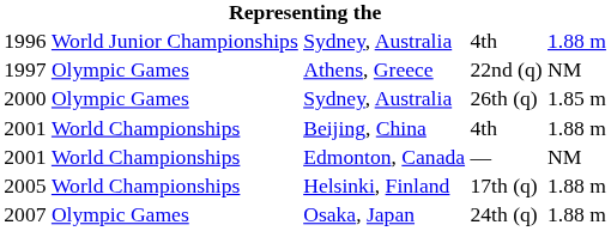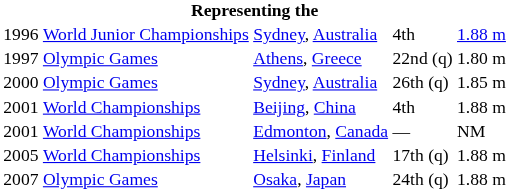 <table>
 <tr>
 <th colspan="6">Representing the </th>
 </tr>
 <tr>
 <td>1996</td>
 <td><a href='#'>World Junior Championships</a></td>
 <td><a href='#'>Sydney</a>, <a href='#'>Australia</a></td>
 <td>4th</td>
 <td><a href='#'>1.88 m</a></td>
 </tr>
 <tr>
 <td>1997</td>
 <td><a href='#'>Olympic Games</a></td>
 <td><a href='#'>Athens</a>, <a href='#'>Greece</a></td>
 <td>22nd (q)</td>
-<td>NM</td>
+<td>1.80 m</td>
 </tr>
 <tr>
 <td>2000</td>
 <td><a href='#'>Olympic Games</a></td>
 <td><a href='#'>Sydney</a>, <a href='#'>Australia</a></td>
 <td>26th (q)</td>
 <td>1.85 m</td>
 </tr>
 <tr>
 <td>2001</td>
 <td><a href='#'>World Championships</a></td>
 <td><a href='#'>Beijing</a>, <a href='#'>China</a></td>
 <td>4th</td>
 <td>1.88 m</td>
 </tr>
 <tr>
 <td>2001</td>
 <td><a href='#'>World Championships</a></td>
 <td><a href='#'>Edmonton</a>, <a href='#'>Canada</a></td>
 <td>—</td>
 <td>NM</td>
 </tr>
 <tr>
 <td>2005</td>
 <td><a href='#'>World Championships</a></td>
 <td><a href='#'>Helsinki</a>, <a href='#'>Finland</a></td>
 <td>17th (q)</td>
 <td>1.88 m</td>
 </tr>
 <tr>
 <td>2007</td>
 <td><a href='#'>Olympic Games</a></td>
 <td><a href='#'>Osaka</a>, <a href='#'>Japan</a></td>
 <td>24th (q)</td>
 <td>1.88 m</td>
 </tr>
 </table>
